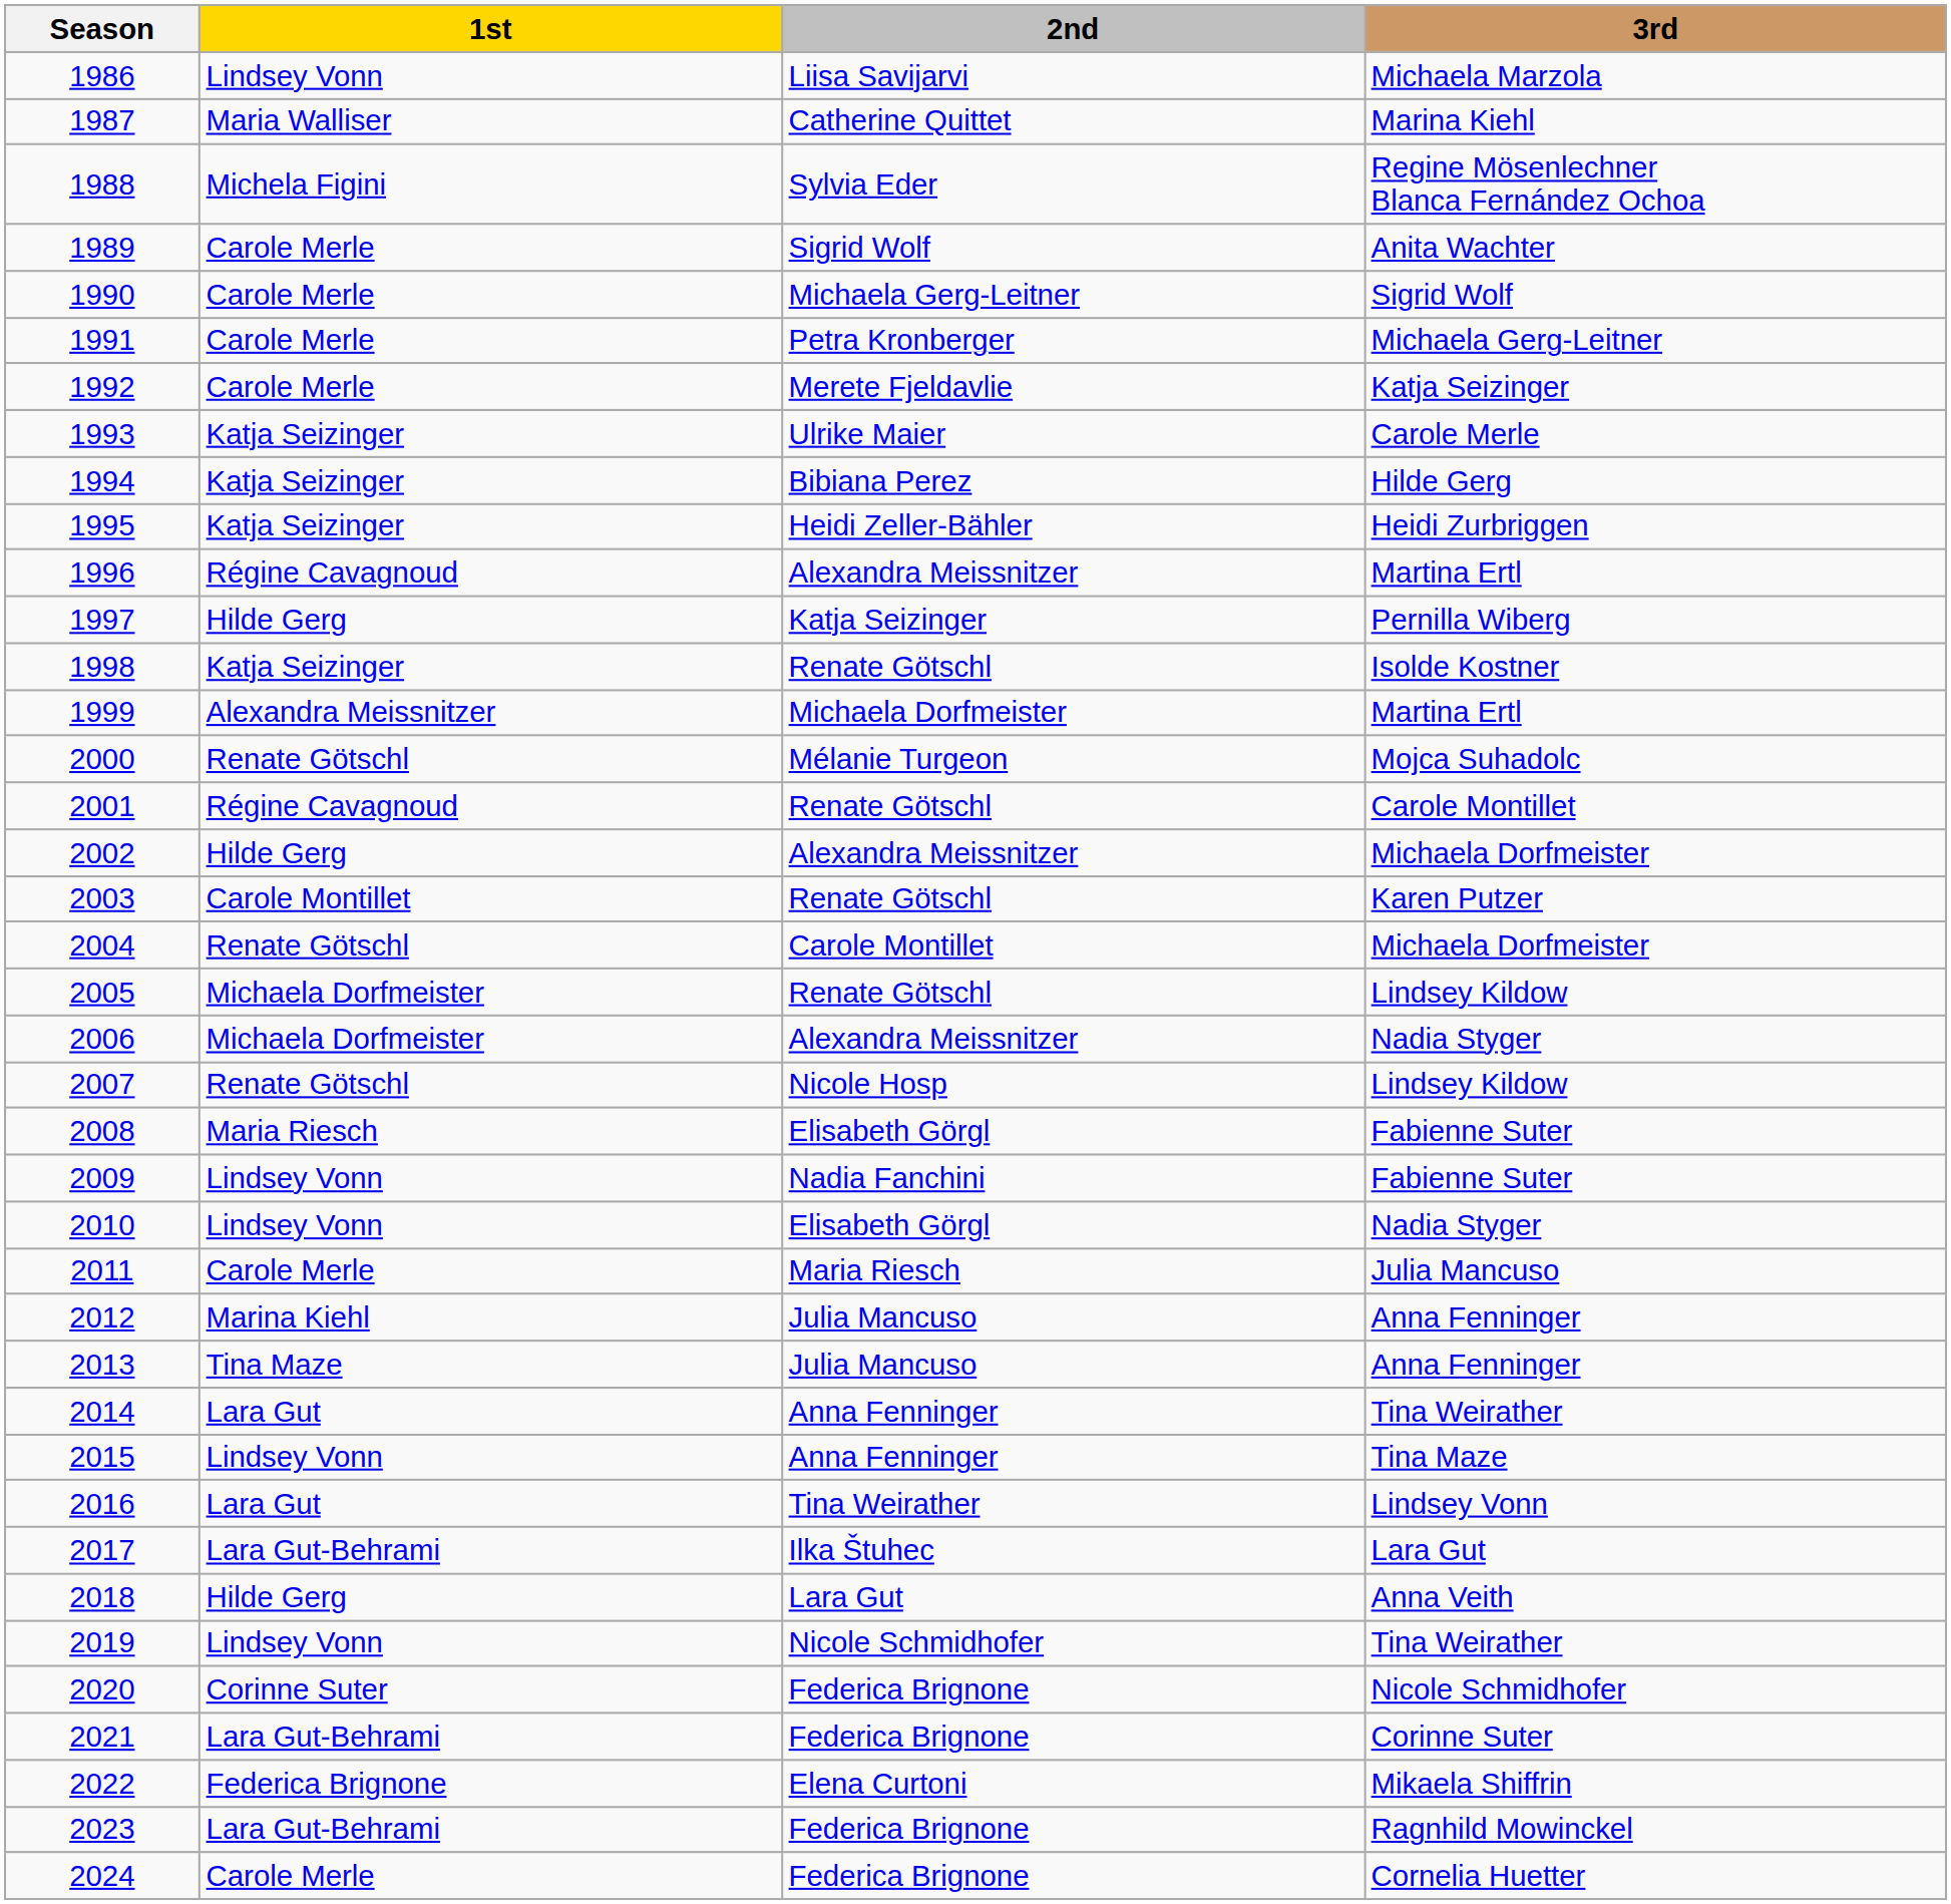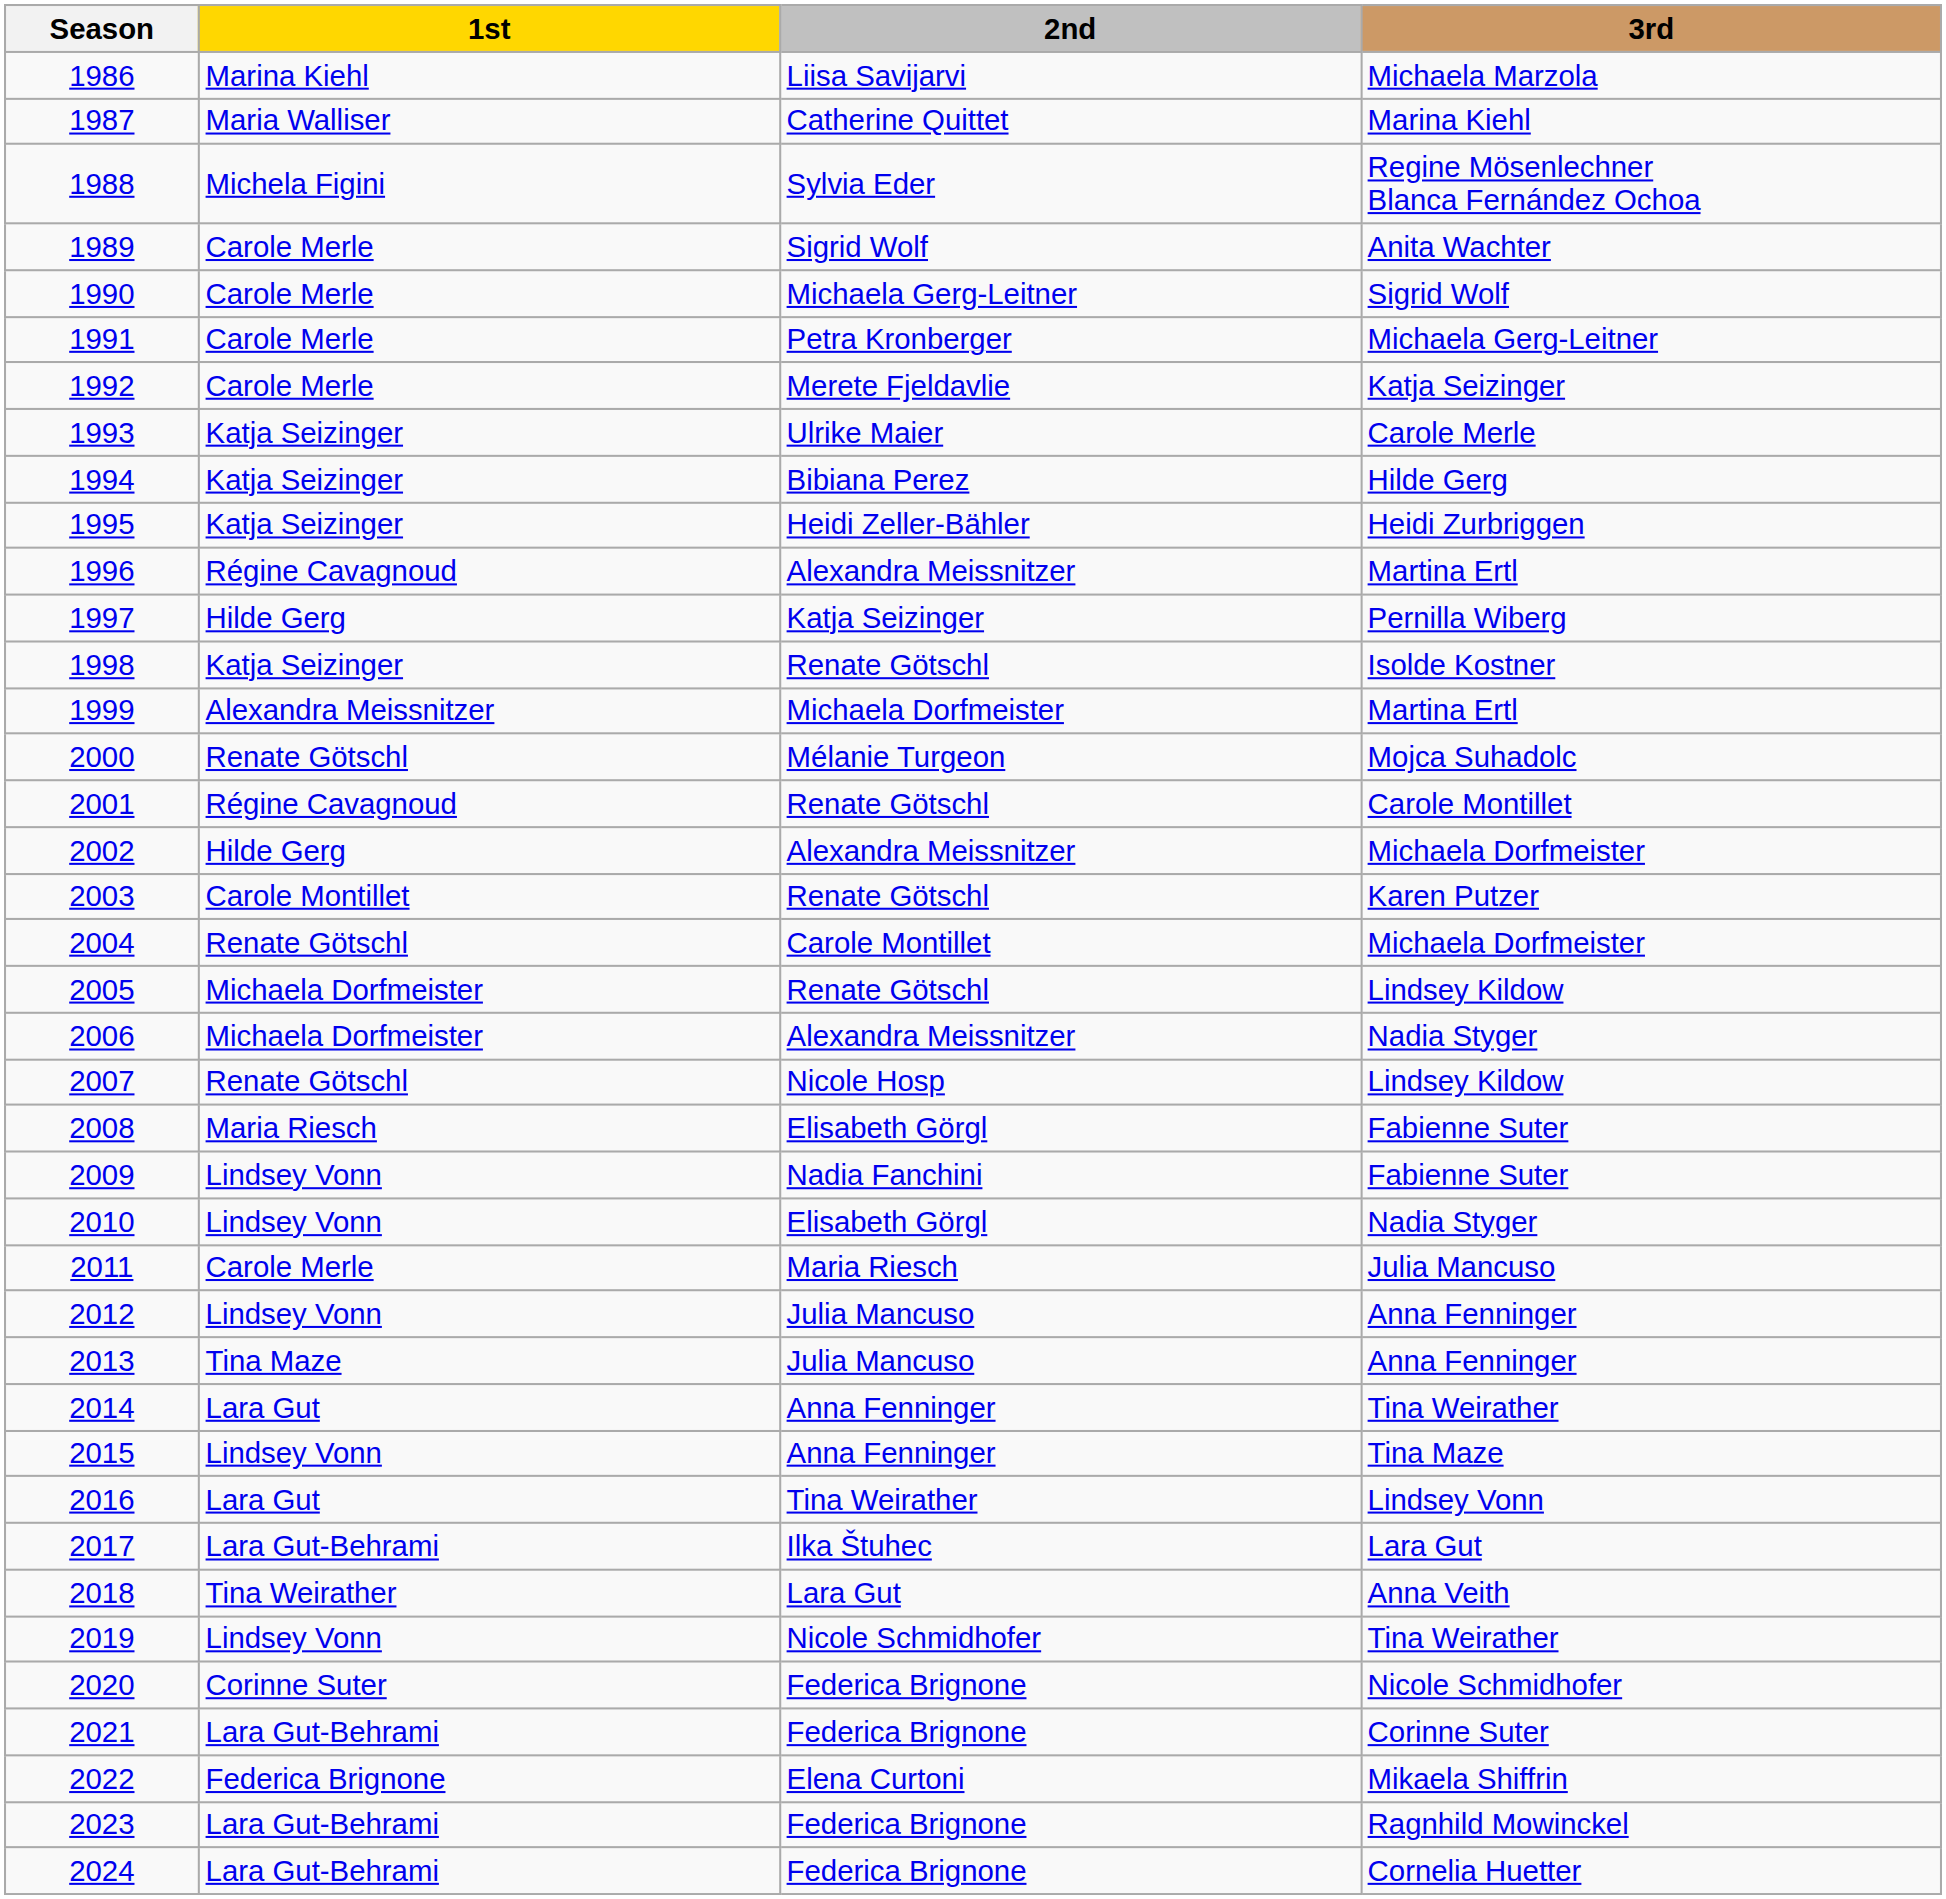 <table class="wikitable sortable" width=60% style="font-size:90%; text-align:left;">
 <tr>
 <th style=width:10%>Season</th>
 <th style="background:gold; width:30%">1st</th>
 <th style="background:silver; width:30%">2nd</th>
 <th style="background:#cc9966; width:30%">3rd</th>
 </tr>
 <tr>
 <td align=center><a href='#'>1986</a></td>
-<td> <a href='#'>Lindsey Vonn</a></td>
+<td> <a href='#'>Marina Kiehl</a></td>
 <td> <a href='#'>Liisa Savijarvi</a></td>
 <td> <a href='#'>Michaela Marzola</a></td>
 </tr>
 <tr>
 <td align=center><a href='#'>1987</a></td>
 <td> <a href='#'>Maria Walliser</a></td>
 <td> <a href='#'>Catherine Quittet</a></td>
 <td> <a href='#'>Marina Kiehl</a></td>
 </tr>
 <tr>
 <td align=center><a href='#'>1988</a></td>
 <td> <a href='#'>Michela Figini</a></td>
 <td> <a href='#'>Sylvia Eder</a></td>
 <td> <a href='#'>Regine Mösenlechner</a><br> <a href='#'>Blanca Fernández Ochoa</a></td>
 </tr>
 <tr>
 <td align=center><a href='#'>1989</a></td>
 <td> <a href='#'>Carole Merle</a></td>
 <td> <a href='#'>Sigrid Wolf</a></td>
 <td> <a href='#'>Anita Wachter</a></td>
 </tr>
 <tr>
 <td align=center><a href='#'>1990</a></td>
 <td> <a href='#'>Carole Merle</a></td>
 <td> <a href='#'>Michaela Gerg-Leitner</a></td>
 <td> <a href='#'>Sigrid Wolf</a></td>
 </tr>
 <tr>
 <td align=center><a href='#'>1991</a></td>
 <td> <a href='#'>Carole Merle</a></td>
 <td> <a href='#'>Petra Kronberger</a></td>
 <td> <a href='#'>Michaela Gerg-Leitner</a></td>
 </tr>
 <tr>
 <td align=center><a href='#'>1992</a></td>
 <td> <a href='#'>Carole Merle</a></td>
 <td> <a href='#'>Merete Fjeldavlie</a></td>
 <td> <a href='#'>Katja Seizinger</a></td>
 </tr>
 <tr>
 <td align=center><a href='#'>1993</a></td>
 <td> <a href='#'>Katja Seizinger</a></td>
 <td> <a href='#'>Ulrike Maier</a></td>
 <td> <a href='#'>Carole Merle</a></td>
 </tr>
 <tr>
 <td align=center><a href='#'>1994</a></td>
 <td> <a href='#'>Katja Seizinger</a></td>
 <td> <a href='#'>Bibiana Perez</a></td>
 <td> <a href='#'>Hilde Gerg</a></td>
 </tr>
 <tr>
 <td align=center><a href='#'>1995</a></td>
 <td> <a href='#'>Katja Seizinger</a></td>
 <td> <a href='#'>Heidi Zeller-Bähler</a></td>
 <td> <a href='#'>Heidi Zurbriggen</a></td>
 </tr>
 <tr>
 <td align=center><a href='#'>1996</a></td>
 <td> <a href='#'>Régine Cavagnoud</a></td>
 <td> <a href='#'>Alexandra Meissnitzer</a></td>
 <td> <a href='#'>Martina Ertl</a></td>
 </tr>
 <tr>
 <td align=center><a href='#'>1997</a></td>
 <td> <a href='#'>Hilde Gerg</a></td>
 <td> <a href='#'>Katja Seizinger</a></td>
 <td> <a href='#'>Pernilla Wiberg</a></td>
 </tr>
 <tr>
 <td align=center><a href='#'>1998</a></td>
 <td> <a href='#'>Katja Seizinger</a></td>
 <td> <a href='#'>Renate Götschl</a></td>
 <td> <a href='#'>Isolde Kostner</a></td>
 </tr>
 <tr>
 <td align=center><a href='#'>1999</a></td>
 <td> <a href='#'>Alexandra Meissnitzer</a></td>
 <td> <a href='#'>Michaela Dorfmeister</a></td>
 <td> <a href='#'>Martina Ertl</a></td>
 </tr>
 <tr>
 <td align=center><a href='#'>2000</a></td>
 <td> <a href='#'>Renate Götschl</a></td>
 <td> <a href='#'>Mélanie Turgeon</a></td>
 <td> <a href='#'>Mojca Suhadolc</a></td>
 </tr>
 <tr>
 <td align=center><a href='#'>2001</a></td>
 <td> <a href='#'>Régine Cavagnoud</a></td>
 <td> <a href='#'>Renate Götschl</a></td>
 <td> <a href='#'>Carole Montillet</a></td>
 </tr>
 <tr>
 <td align=center><a href='#'>2002</a></td>
 <td> <a href='#'>Hilde Gerg</a></td>
 <td> <a href='#'>Alexandra Meissnitzer</a></td>
 <td> <a href='#'>Michaela Dorfmeister</a></td>
 </tr>
 <tr>
 <td align=center><a href='#'>2003</a></td>
 <td> <a href='#'>Carole Montillet</a></td>
 <td> <a href='#'>Renate Götschl</a></td>
 <td> <a href='#'>Karen Putzer</a></td>
 </tr>
 <tr>
 <td align=center><a href='#'>2004</a></td>
 <td> <a href='#'>Renate Götschl</a></td>
 <td> <a href='#'>Carole Montillet</a></td>
 <td> <a href='#'>Michaela Dorfmeister</a></td>
 </tr>
 <tr>
 <td align=center><a href='#'>2005</a></td>
 <td> <a href='#'>Michaela Dorfmeister</a></td>
 <td> <a href='#'>Renate Götschl</a></td>
 <td> <a href='#'>Lindsey Kildow</a></td>
 </tr>
 <tr>
 <td align=center><a href='#'>2006</a></td>
 <td> <a href='#'>Michaela Dorfmeister</a></td>
 <td> <a href='#'>Alexandra Meissnitzer</a></td>
 <td> <a href='#'>Nadia Styger</a></td>
 </tr>
 <tr>
 <td align=center><a href='#'>2007</a></td>
 <td> <a href='#'>Renate Götschl</a></td>
 <td> <a href='#'>Nicole Hosp</a></td>
 <td> <a href='#'>Lindsey Kildow</a></td>
 </tr>
 <tr>
 <td align=center><a href='#'>2008</a></td>
 <td> <a href='#'>Maria Riesch</a></td>
 <td> <a href='#'>Elisabeth Görgl</a></td>
 <td> <a href='#'>Fabienne Suter</a></td>
 </tr>
 <tr>
 <td align=center><a href='#'>2009</a></td>
 <td> <a href='#'>Lindsey Vonn</a></td>
 <td> <a href='#'>Nadia Fanchini</a></td>
 <td> <a href='#'>Fabienne Suter</a></td>
 </tr>
 <tr>
 <td align=center><a href='#'>2010</a></td>
 <td> <a href='#'>Lindsey Vonn</a></td>
 <td> <a href='#'>Elisabeth Görgl</a></td>
 <td> <a href='#'>Nadia Styger</a></td>
 </tr>
 <tr>
 <td align=center><a href='#'>2011</a></td>
 <td> <a href='#'>Carole Merle</a></td>
 <td> <a href='#'>Maria Riesch</a></td>
 <td> <a href='#'>Julia Mancuso</a></td>
 </tr>
 <tr>
 <td align=center><a href='#'>2012</a></td>
-<td> <a href='#'>Marina Kiehl</a></td>
+<td> <a href='#'>Lindsey Vonn</a></td>
 <td> <a href='#'>Julia Mancuso</a></td>
 <td> <a href='#'>Anna Fenninger</a></td>
 </tr>
 <tr>
 <td align=center><a href='#'>2013</a></td>
 <td> <a href='#'>Tina Maze</a></td>
 <td> <a href='#'>Julia Mancuso</a></td>
 <td> <a href='#'>Anna Fenninger</a></td>
 </tr>
 <tr>
 <td align=center><a href='#'>2014</a></td>
 <td> <a href='#'>Lara Gut</a></td>
 <td> <a href='#'>Anna Fenninger</a></td>
 <td> <a href='#'>Tina Weirather</a></td>
 </tr>
 <tr>
 <td align=center><a href='#'>2015</a></td>
 <td> <a href='#'>Lindsey Vonn</a></td>
 <td> <a href='#'>Anna Fenninger</a></td>
 <td> <a href='#'>Tina Maze</a></td>
 </tr>
 <tr>
 <td align=center><a href='#'>2016</a></td>
 <td> <a href='#'>Lara Gut</a></td>
 <td> <a href='#'>Tina Weirather</a></td>
 <td> <a href='#'>Lindsey Vonn</a></td>
 </tr>
 <tr>
 <td align=center><a href='#'>2017</a></td>
 <td> <a href='#'>Lara Gut-Behrami</a></td>
 <td> <a href='#'>Ilka Štuhec</a></td>
 <td> <a href='#'>Lara Gut</a></td>
 </tr>
 <tr>
 <td align=center><a href='#'>2018</a></td>
-<td> <a href='#'>Hilde Gerg</a></td>
+<td> <a href='#'>Tina Weirather</a></td>
 <td> <a href='#'>Lara Gut</a></td>
 <td> <a href='#'>Anna Veith</a></td>
 </tr>
 <tr>
 <td align=center><a href='#'>2019</a></td>
 <td> <a href='#'>Lindsey Vonn</a></td>
 <td> <a href='#'>Nicole Schmidhofer</a></td>
 <td> <a href='#'>Tina Weirather</a></td>
 </tr>
 <tr>
 <td align=center><a href='#'>2020</a></td>
 <td> <a href='#'>Corinne Suter</a></td>
 <td> <a href='#'>Federica Brignone</a></td>
 <td> <a href='#'>Nicole Schmidhofer</a></td>
 </tr>
 <tr>
 <td align=center><a href='#'>2021</a></td>
 <td> <a href='#'>Lara Gut-Behrami</a></td>
 <td> <a href='#'>Federica Brignone</a></td>
 <td> <a href='#'>Corinne Suter</a></td>
 </tr>
 <tr>
 <td align=center><a href='#'>2022</a></td>
 <td> <a href='#'>Federica Brignone</a></td>
 <td> <a href='#'>Elena Curtoni</a></td>
 <td> <a href='#'>Mikaela Shiffrin</a></td>
 </tr>
 <tr>
 <td align=center><a href='#'>2023</a></td>
 <td> <a href='#'>Lara Gut-Behrami</a></td>
 <td> <a href='#'>Federica Brignone</a></td>
 <td> <a href='#'>Ragnhild Mowinckel</a></td>
 </tr>
 <tr>
 <td align=center><a href='#'>2024</a></td>
-<td> <a href='#'>Carole Merle</a></td>
+<td> <a href='#'>Lara Gut-Behrami</a></td>
 <td> <a href='#'>Federica Brignone</a></td>
 <td> <a href='#'>Cornelia Huetter</a></td>
 </tr>
 </table>
